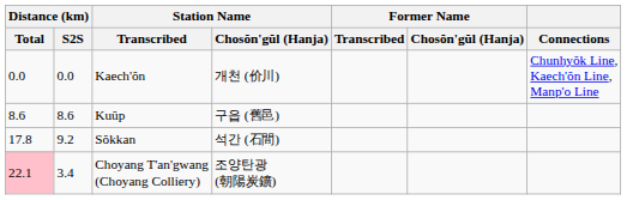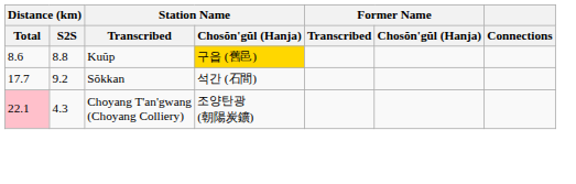 <table class="wikitable" style="font-size:90%;">
 <tr>
 <th colspan="2">Distance (km)</th>
 <th colspan="2">Station Name</th>
 <th colspan="2">Former Name</th>
 <th></th>
 </tr>
 <tr>
 <th>Total</th>
 <th>S2S</th>
 <th>Transcribed</th>
 <th>Chosŏn'gŭl (Hanja)</th>
 <th>Transcribed</th>
 <th>Chosŏn'gŭl (Hanja)</th>
 <th>Connections</th>
 </tr>
 <tr>
-<td>0.0</td>
-<td>0.0</td>
-<td>Kaech'ŏn</td>
-<td>개천 (价川)</td>
-<td></td>
-<td></td>
-<td><a href='#'>Chunhyŏk Line</a>,<br><a href='#'>Kaech'ŏn Line</a>,<br><a href='#'>Manp'o Line</a></td>
-</tr>
-<tr>
 <td>8.6</td>
-<td>8.6</td>
+<td>8.8</td>
 <td>Kuŭp</td>
-<td>구읍 (舊邑)</td>
+<td style="background: gold;">구읍 (舊邑)</td>
 <td></td>
 <td></td>
 <td></td>
 </tr>
 <tr>
-<td>17.8</td>
+<td>17.7</td>
 <td>9.2</td>
 <td>Sŏkkan</td>
 <td>석간 (石間)</td>
 <td></td>
 <td></td>
 <td></td>
 </tr>
 <tr>
 <td style="background: pink;">22.1</td>
-<td>3.4</td>
+<td>4.3</td>
 <td>Choyang T'an'gwang<br>(Choyang Colliery)</td>
 <td>조양탄광<br>(朝陽炭鑛)</td>
 <td></td>
 <td></td>
 <td></td>
 </tr>
 </table>
